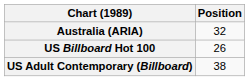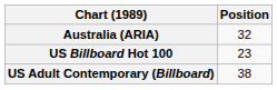 <table class="wikitable sortable plainrowheaders" style="text-align:center">
 <tr>
 <th>Chart (1989)</th>
 <th>Position</th>
 </tr>
 <tr>
 <th scope="row">Australia (ARIA)</th>
 <td>32</td>
 </tr>
 <tr>
 <th scope="row">US <em>Billboard</em> Hot 100</th>
-<td>26</td>
+<td>23</td>
 </tr>
 <tr>
 <th scope="row">US Adult Contemporary (<em>Billboard</em>)</th>
 <td>38</td>
 </tr>
 </table>
